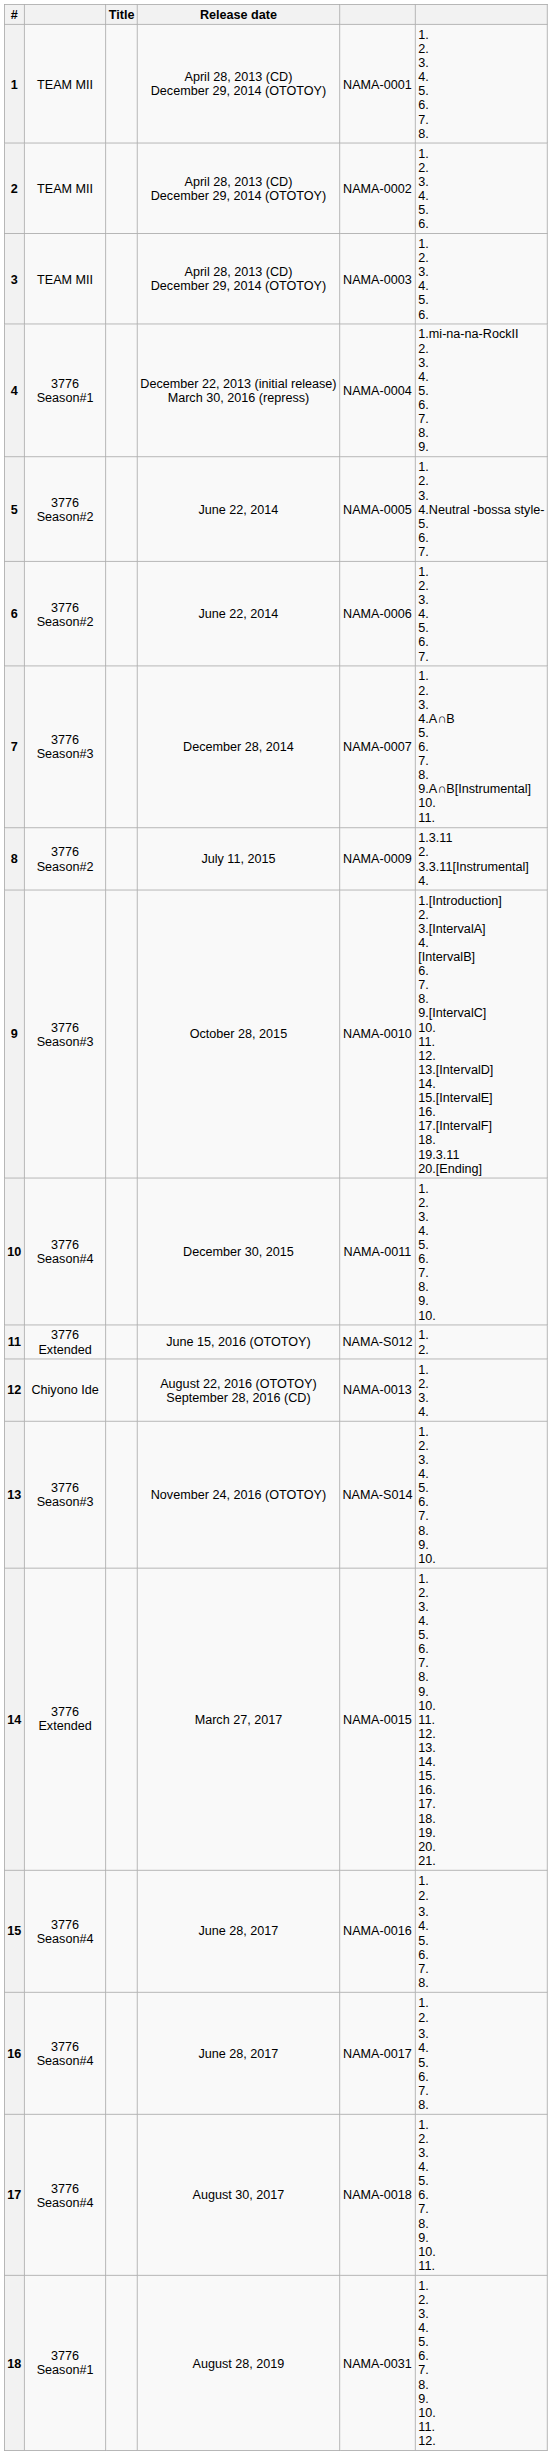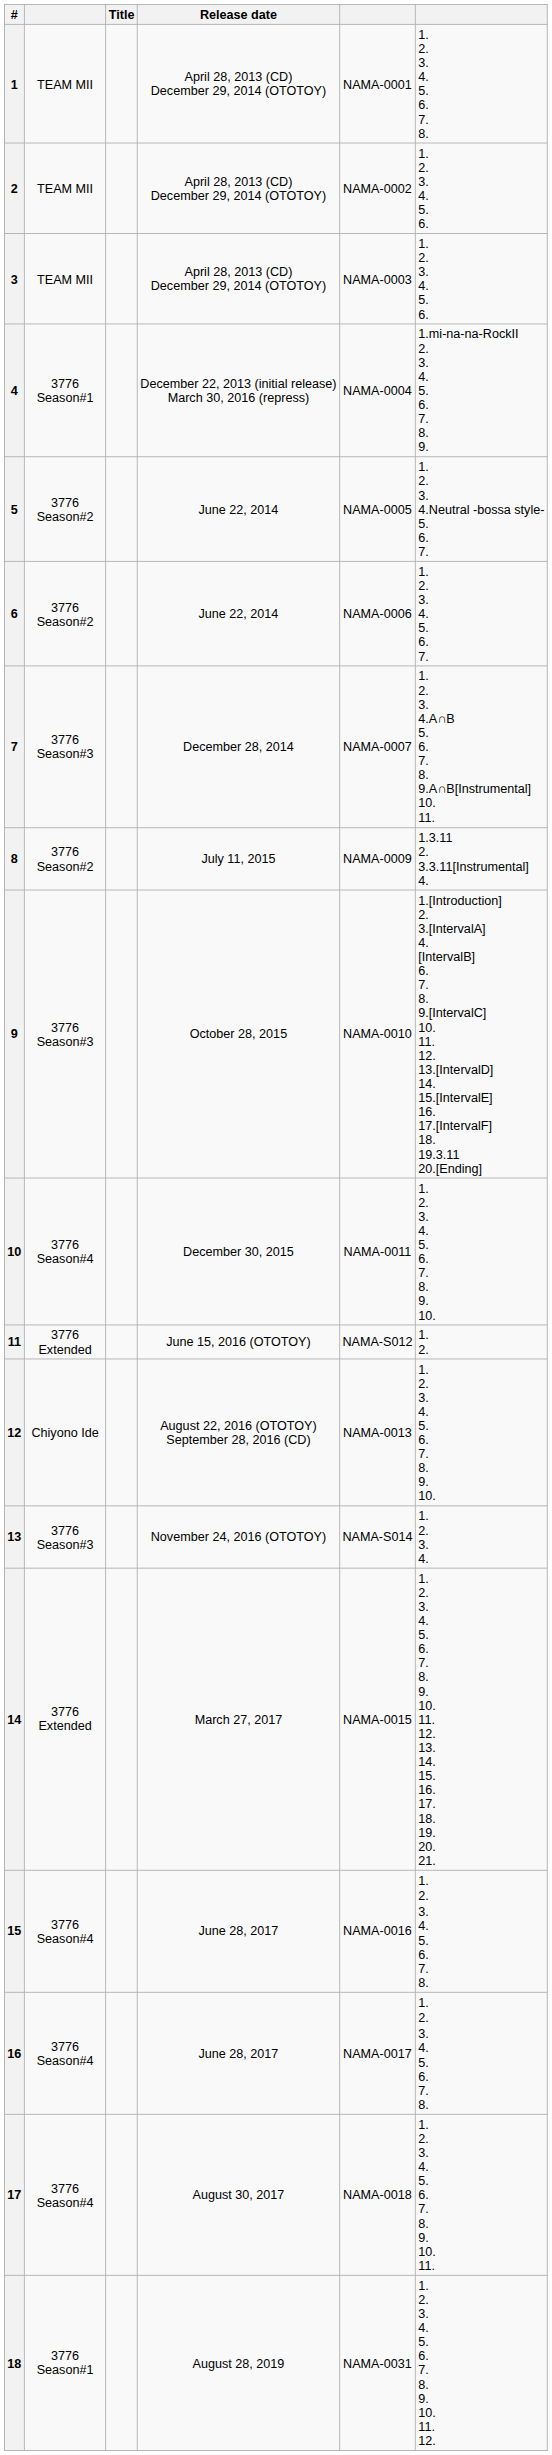 <table class="wikitable" style="text-align:center; font-size:95%">
 <tr>
 <th>#</th>
 <th style="width:6em"></th>
 <th>Title</th>
 <th>Release date</th>
 <th></th>
 <th></th>
 </tr>
 <tr>
 <th>1</th>
 <td>TEAM MII</td>
 <td><strong></strong></td>
 <td>April 28, 2013 (CD)<br>December 29, 2014 (OTOTOY)</td>
 <td>NAMA-0001</td>
 <td style="text-align:left">1.<br>2.<br>3.   <br>4. <br>5.<br>6.<br>7.   <br>8.</td>
 </tr>
 <tr>
 <th>2</th>
 <td>TEAM MII</td>
 <td><strong></strong></td>
 <td>April 28, 2013 (CD)<br>December 29, 2014 (OTOTOY)</td>
 <td>NAMA-0002</td>
 <td style="text-align:left">1.<br>2.<br>3.<br>4.<br>5.<br>6.</td>
 </tr>
 <tr>
 <th>3</th>
 <td>TEAM MII</td>
 <td><strong></strong></td>
 <td>April 28, 2013 (CD)<br>December 29, 2014 (OTOTOY)</td>
 <td>NAMA-0003</td>
 <td style="text-align:left">1.<br>2.<br>3.<br>4.<br>5.<br>6.</td>
 </tr>
 <tr>
 <th>4</th>
 <td>3776 Season#1</td>
 <td><strong></strong></td>
 <td>December 22, 2013 (initial release)<br>March 30, 2016 (repress)</td>
 <td>NAMA-0004</td>
 <td style="text-align:left">1.mi-na-na-RockII<br>2.<br>3.<br>4.<br>5.<br>6.<br>7.<br>8.<br>9.</td>
 </tr>
 <tr>
 <th>5</th>
 <td>3776 Season#2</td>
 <td><strong></strong></td>
 <td>June 22, 2014</td>
 <td>NAMA-0005</td>
 <td style="text-align:left">1.<br>2.<br>3.<br>4.Neutral -bossa style-<br>5. <br>6. <br>7.</td>
 </tr>
 <tr>
 <th>6</th>
 <td>3776 Season#2</td>
 <td><strong></strong></td>
 <td>June 22, 2014</td>
 <td>NAMA-0006</td>
 <td style="text-align:left">1.<br>2.<br>3.<br>4. <br>5.<br>6.<br>7.</td>
 </tr>
 <tr>
 <th>7</th>
 <td>3776 Season#3</td>
 <td><strong></strong></td>
 <td>December 28, 2014</td>
 <td>NAMA-0007</td>
 <td style="text-align:left">1.<br>2.<br>3.<br>4.A∩B<br>5.<br>6.<br>7.<br>8.<br>9.A∩B[Instrumental]<br>10.<br>11.</td>
 </tr>
 <tr>
 <th>8</th>
 <td>3776 Season#2</td>
 <td><strong></strong></td>
 <td>July 11, 2015</td>
 <td>NAMA-0009</td>
 <td style="text-align:left">1.3.11<br>2.<br>3.3.11[Instrumental]<br>4.</td>
 </tr>
 <tr>
 <th>9</th>
 <td>3776 Season#3</td>
 <td><strong></strong></td>
 <td>October 28, 2015</td>
 <td>NAMA-0010</td>
 <td style="text-align:left">1.[Introduction]<br>2.<br>3.[IntervalA]<br>4.<br>[IntervalB]<br> 6.<br>7.<br>8. <br>9.[IntervalC]<br>10.<br>11. <br>12. <br>13.[IntervalD] <br>14. <br>15.[IntervalE] <br>16. <br>17.[IntervalF] <br>18. <br>19.3.11 <br>20.[Ending]</td>
 </tr>
 <tr>
 <th>10</th>
 <td>3776 Season#4</td>
 <td><strong></strong></td>
 <td>December 30, 2015</td>
 <td>NAMA-0011</td>
 <td style="text-align:left">1.<br>2.<br>3.   <br>4. <br>5.<br>6.<br>7.<br> 8.<br>9.<br>10.</td>
 </tr>
 <tr>
 <th>11</th>
 <td>3776 Extended</td>
 <td><strong></strong></td>
 <td>June 15, 2016 (OTOTOY)</td>
 <td>NAMA-S012</td>
 <td style="text-align:left">1.<br>2.</td>
 </tr>
 <tr>
 <th>12</th>
 <td>Chiyono Ide</td>
 <td><strong></strong></td>
 <td>August 22, 2016 (OTOTOY)<br>September 28, 2016 (CD)</td>
 <td>NAMA-0013</td>
-<td style="text-align:left">1.<br>2.<br>3.<br>4.</td>
+<td style="text-align:left">1.<br>2.<br>3.<br>4.<br>5.<br>6.<br>7.<br> 8.<br>9.<br>10.</td>
 </tr>
 <tr>
 <th>13</th>
 <td>3776 Season#3</td>
 <td><strong></strong></td>
 <td>November 24, 2016 (OTOTOY)</td>
 <td>NAMA-S014</td>
-<td style="text-align:left">1.<br>2.<br>3.<br>4.<br>5.<br>6.<br>7.<br> 8.<br>9.<br>10.</td>
+<td style="text-align:left">1.<br>2.<br>3.<br>4.</td>
 </tr>
 <tr>
 <th>14</th>
 <td>3776 Extended</td>
 <td><strong></strong></td>
 <td>March 27, 2017</td>
 <td>NAMA-0015</td>
 <td style="text-align:left">1.<br>2.<br>3.<br>4.<br>5.<br>6.<br>7.<br>8.<br>9.<br>10.<br>11.<br>12.<br>13.<br>14.<br>15.<br>16.<br>17.<br>18.<br>19.<br>20.<br>21.</td>
 </tr>
 <tr>
 <th>15</th>
 <td>3776 Season#4</td>
 <td><strong></strong></td>
 <td>June 28, 2017</td>
 <td>NAMA-0016</td>
 <td style="text-align:left">1.<br>2.　<br>3. <br>4.  <br>5. <br>6. <br>7. <br>8.</td>
 </tr>
 <tr>
 <th>16</th>
 <td>3776 Season#4</td>
 <td><strong></strong></td>
 <td>June 28, 2017</td>
 <td>NAMA-0017</td>
 <td style="text-align:left">1.<br>2.　<br>3. <br>4.  <br>5. <br>6. <br>7. <br>8.</td>
 </tr>
 <tr>
 <th>17</th>
 <td>3776 Season#4</td>
 <td><strong></strong></td>
 <td>August 30, 2017</td>
 <td>NAMA-0018</td>
 <td style="text-align:left">1.<br>2.<br>3.<br>4.<br>5.<br>6.<br>7.<br>8.<br>9.<br>10.<br>11.</td>
 </tr>
 <tr>
 <th>18</th>
 <td>3776 Season#1</td>
 <td><strong></strong></td>
 <td>August 28, 2019</td>
 <td>NAMA-0031</td>
 <td style="text-align:left">1.<br>2.<br>3.<br>4.<br>5.<br>6.<br>7.<br>8.<br>9.<br>10.<br>11.<br>12.</td>
 </tr>
 </table>
